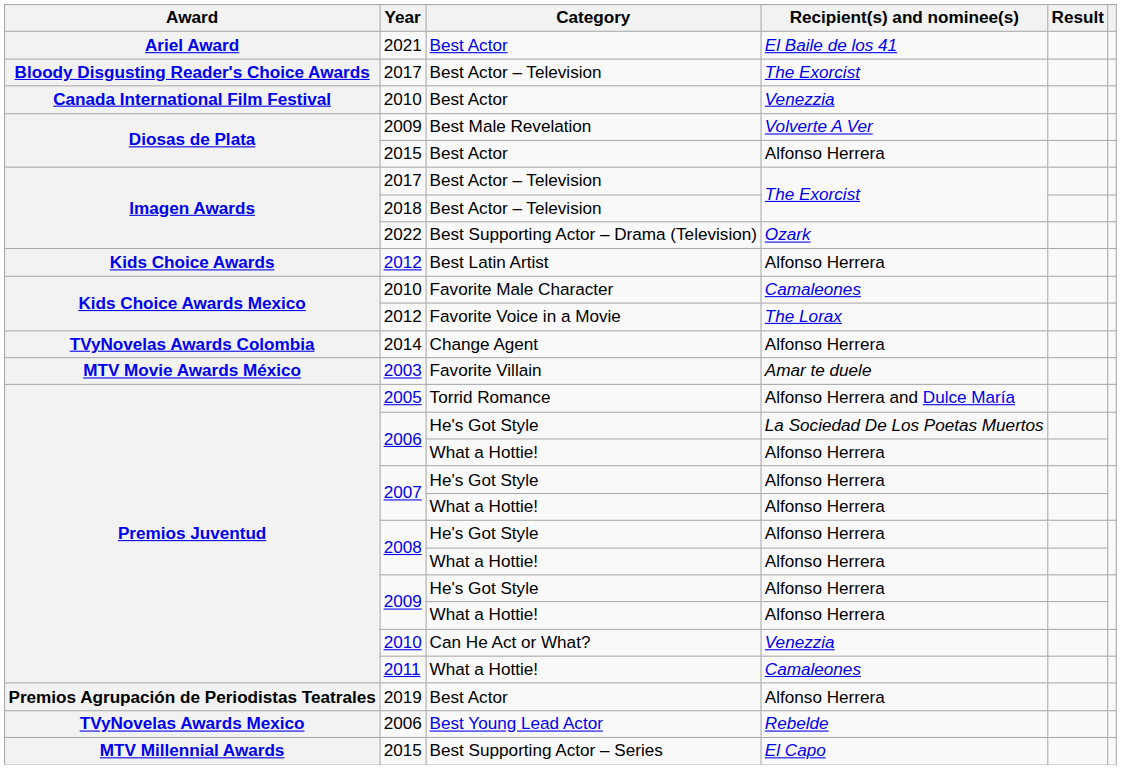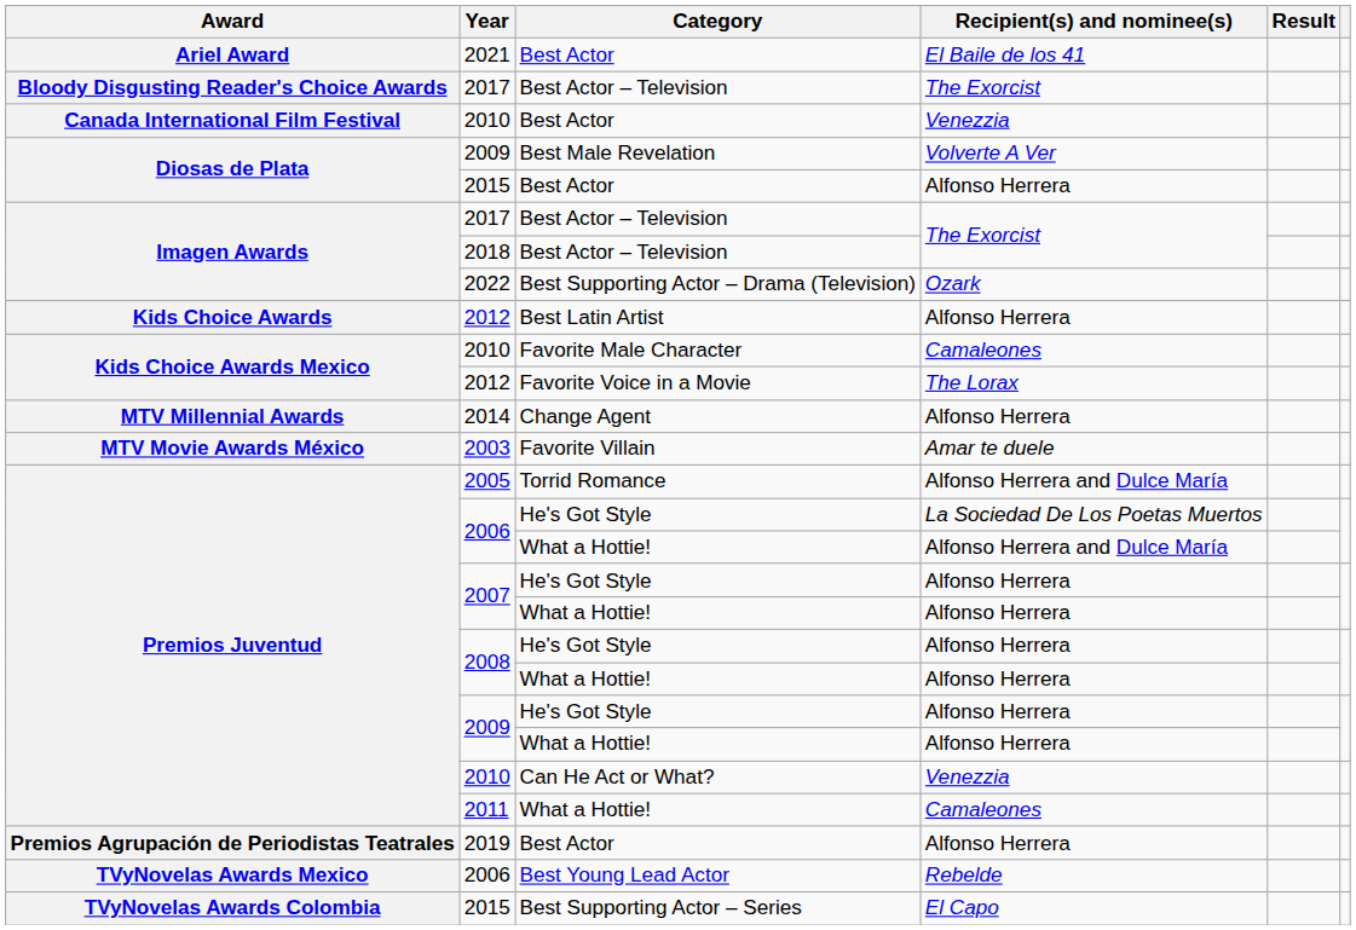 <table class="wikitable plainrowheaders">
 <tr>
 <th scope="col">Award</th>
 <th scope="col">Year</th>
 <th scope="col">Category</th>
 <th scope="col">Recipient(s) and nominee(s)</th>
 <th scope="col">Result</th>
 <th scope="col" class="unsortable"></th>
 </tr>
 <tr>
 <th scope="row" rowspan="1"><a href='#'>Ariel Award</a></th>
 <td>2021</td>
 <td><a href='#'>Best Actor</a></td>
 <td><em><a href='#'>El Baile de los 41</a></em></td>
 <td></td>
 <td></td>
 </tr>
 <tr>
 <th scope="row" rowspan="1"><a href='#'>Bloody Disgusting Reader's Choice Awards</a></th>
 <td>2017</td>
 <td>Best Actor – Television</td>
 <td><em><a href='#'>The Exorcist</a></em></td>
 <td></td>
 <td></td>
 </tr>
 <tr>
 <th scope="row" rowspan="1"><a href='#'>Canada International Film Festival</a></th>
 <td>2010</td>
 <td>Best Actor</td>
 <td><em><a href='#'>Venezzia</a></em></td>
 <td></td>
 <td></td>
 </tr>
 <tr>
 <th scope="row" rowspan="2"><a href='#'>Diosas de Plata</a></th>
 <td>2009</td>
 <td>Best Male Revelation</td>
 <td><em><a href='#'>Volverte A Ver</a></em></td>
 <td></td>
 <td></td>
 </tr>
 <tr>
 <td>2015</td>
 <td>Best Actor</td>
 <td>Alfonso Herrera</td>
 <td></td>
 <td></td>
 </tr>
 <tr>
 <th scope="row" rowspan="3"><a href='#'>Imagen Awards</a></th>
 <td>2017</td>
 <td>Best Actor – Television</td>
 <td rowspan="2"><em><a href='#'>The Exorcist</a></em></td>
 <td></td>
 <td></td>
 </tr>
 <tr>
 <td>2018</td>
 <td>Best Actor – Television</td>
 <td></td>
 <td></td>
 </tr>
 <tr>
 <td>2022</td>
 <td>Best Supporting Actor – Drama (Television)</td>
 <td><em><a href='#'>Ozark</a></em></td>
 <td></td>
 <td></td>
 </tr>
 <tr>
 <th scope="row" rowspan="1"><a href='#'>Kids Choice Awards</a></th>
 <td><a href='#'>2012</a></td>
 <td>Best Latin Artist</td>
 <td>Alfonso Herrera</td>
 <td></td>
 <td></td>
 </tr>
 <tr>
 <th scope="row" rowspan="2"><a href='#'>Kids Choice Awards Mexico</a></th>
 <td>2010</td>
 <td>Favorite Male Character</td>
 <td><em><a href='#'>Camaleones</a></em></td>
 <td></td>
 <td></td>
 </tr>
 <tr>
 <td>2012</td>
 <td>Favorite Voice in a Movie</td>
 <td><em><a href='#'>The Lorax</a></em></td>
 <td></td>
 <td></td>
 </tr>
 <tr>
-<th scope="row" rowspan="1"><a href='#'>TVyNovelas Awards Colombia</a></th>
+<th scope="row" rowspan="1"><a href='#'>MTV Millennial Awards</a></th>
 <td>2014</td>
 <td>Change Agent</td>
 <td>Alfonso Herrera</td>
 <td></td>
 <td></td>
 </tr>
 <tr>
 <th scope="row" rowspan="1"><a href='#'>MTV Movie Awards México</a></th>
 <td><a href='#'>2003</a></td>
 <td>Favorite Villain</td>
 <td><em>Amar te duele</em></td>
 <td></td>
 <td></td>
 </tr>
 <tr>
 <th scope="row" rowspan="11"><a href='#'>Premios Juventud</a></th>
 <td><a href='#'>2005</a></td>
 <td>Torrid Romance</td>
 <td>Alfonso Herrera and <a href='#'>Dulce María</a></td>
 <td></td>
 <td></td>
 </tr>
 <tr>
 <td rowspan="2"><a href='#'>2006</a></td>
 <td>He's Got Style</td>
 <td><em>La Sociedad De Los Poetas Muertos</em></td>
 <td></td>
 <td rowspan="2"></td>
 </tr>
 <tr>
 <td>What a Hottie!</td>
-<td>Alfonso Herrera</td>
+<td>Alfonso Herrera and <a href='#'>Dulce María</a></td>
 <td></td>
 </tr>
 <tr>
 <td rowspan="2"><a href='#'>2007</a></td>
 <td>He's Got Style</td>
 <td>Alfonso Herrera</td>
 <td></td>
 <td rowspan="2"></td>
 </tr>
 <tr>
 <td>What a Hottie!</td>
 <td>Alfonso Herrera</td>
 <td></td>
 </tr>
 <tr>
 <td rowspan="2"><a href='#'>2008</a></td>
 <td>He's Got Style</td>
 <td>Alfonso Herrera</td>
 <td></td>
 <td rowspan="2"></td>
 </tr>
 <tr>
 <td>What a Hottie!</td>
 <td>Alfonso Herrera</td>
 <td></td>
 </tr>
 <tr>
 <td rowspan="2"><a href='#'>2009</a></td>
 <td>He's Got Style</td>
 <td>Alfonso Herrera</td>
 <td></td>
 <td rowspan="2"></td>
 </tr>
 <tr>
 <td>What a Hottie!</td>
 <td>Alfonso Herrera</td>
 <td></td>
 </tr>
 <tr>
 <td><a href='#'>2010</a></td>
 <td>Can He Act or What?</td>
 <td><em><a href='#'>Venezzia</a></em></td>
 <td></td>
 <td></td>
 </tr>
 <tr>
 <td><a href='#'>2011</a></td>
 <td>What a Hottie!</td>
 <td><em><a href='#'>Camaleones</a></em></td>
 <td></td>
 <td></td>
 </tr>
 <tr>
 <th scope="row" rowspan="1">Premios Agrupación de Periodistas Teatrales</th>
 <td>2019</td>
 <td>Best Actor</td>
 <td>Alfonso Herrera</td>
 <td></td>
 <td></td>
 </tr>
 <tr>
 <th scope="row" rowspan="1"><a href='#'>TVyNovelas Awards Mexico</a></th>
 <td>2006</td>
 <td><a href='#'>Best Young Lead Actor</a></td>
 <td><em><a href='#'>Rebelde</a></em></td>
 <td></td>
 <td></td>
 </tr>
 <tr>
-<th scope="row" rowspan="1"><a href='#'>MTV Millennial Awards</a></th>
+<th scope="row" rowspan="1"><a href='#'>TVyNovelas Awards Colombia</a></th>
 <td>2015</td>
 <td>Best Supporting Actor – Series</td>
 <td><em><a href='#'>El Capo</a></em></td>
 <td></td>
 <td></td>
 </tr>
 <tr>
 </tr>
 </table>
